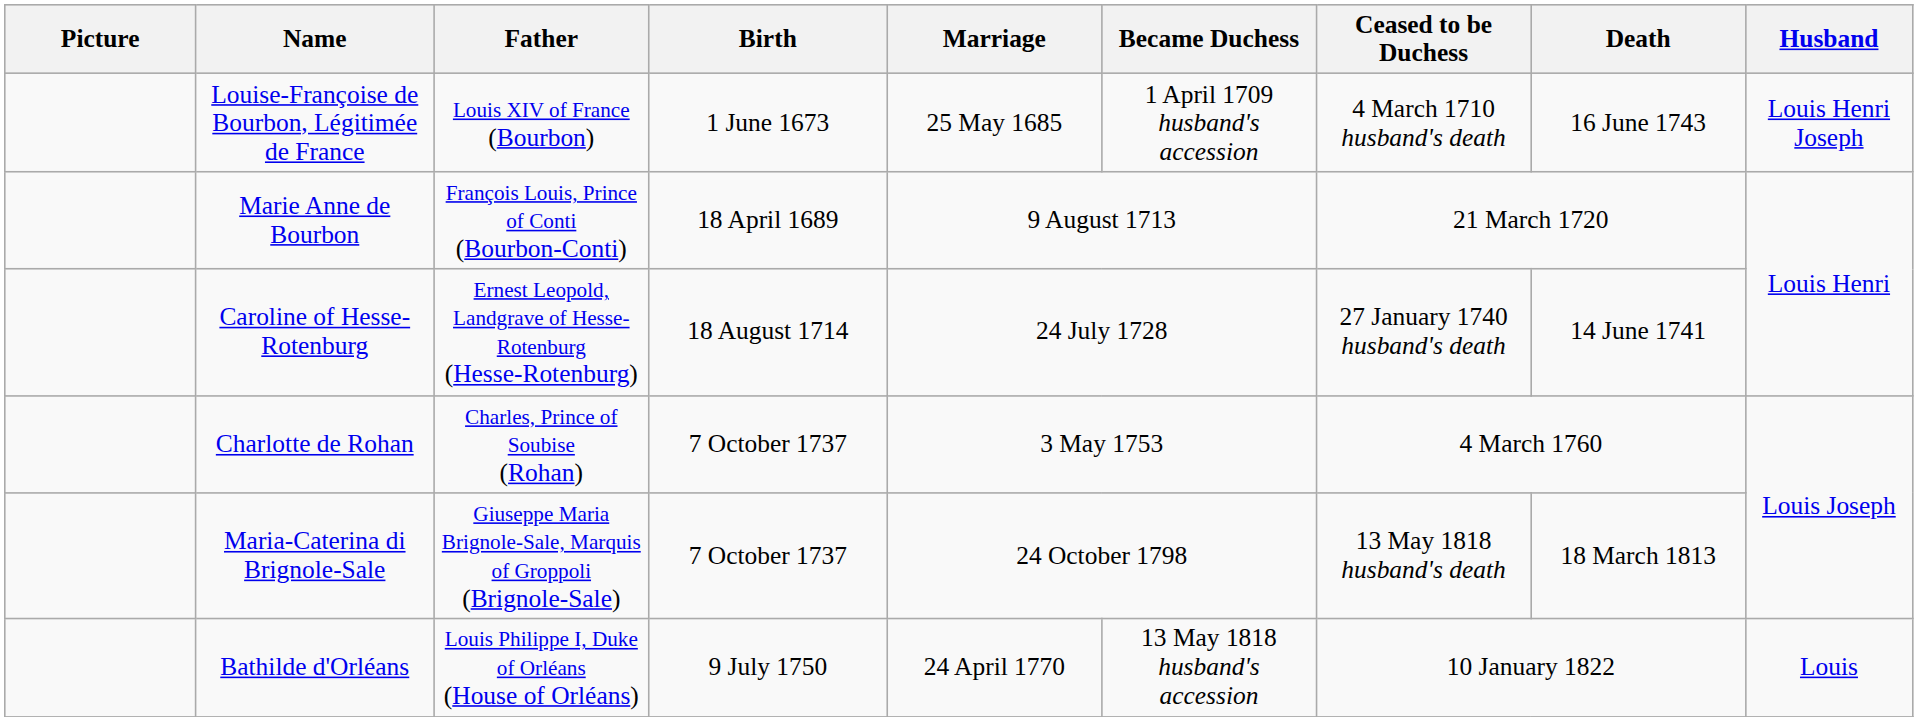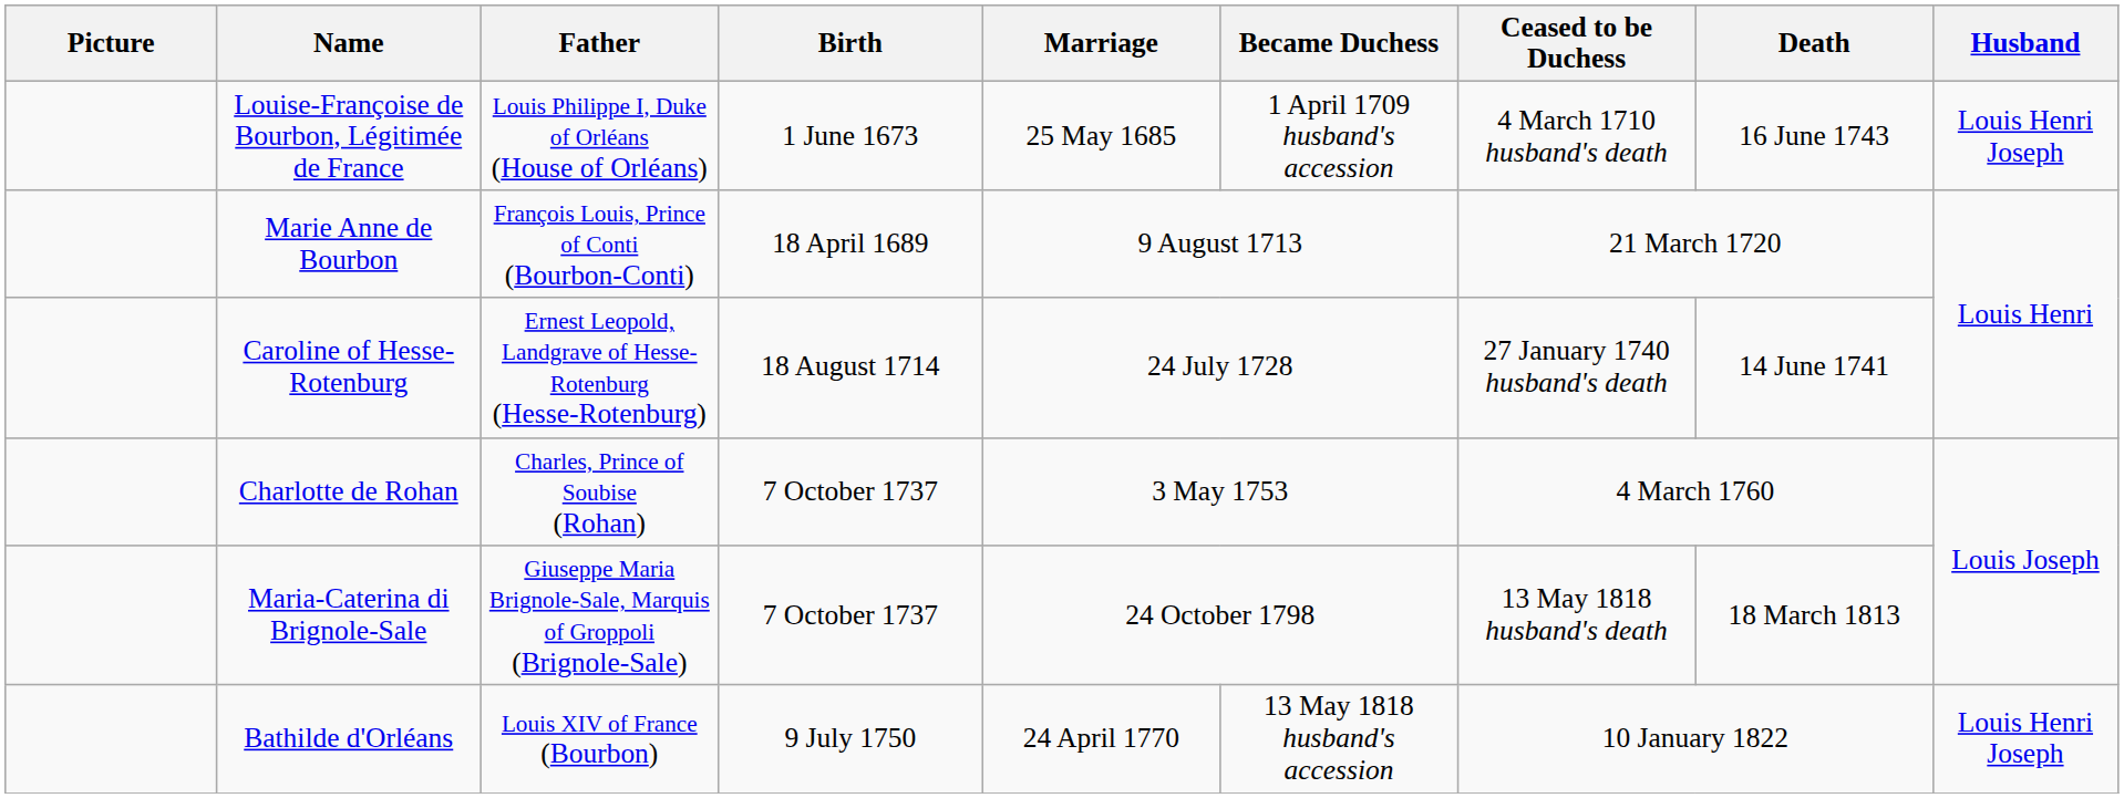 <table width=95% class="wikitable">
 <tr>
 <th width = "8%">Picture</th>
 <th width = "10%">Name</th>
 <th width = "9%">Father</th>
 <th width = "10%">Birth</th>
 <th width = "9%">Marriage</th>
 <th width = "9%">Became Duchess</th>
 <th width = "9%">Ceased to be Duchess</th>
 <th width = "9%">Death</th>
 <th width = "7%"><a href='#'>Husband</a></th>
 </tr>
 <tr>
 <td align="center"></td>
 <td align="center"><a href='#'>Louise-Françoise de Bourbon, Légitimée de France</a></td>
-<td align="center"><small><a href='#'>Louis XIV of France</a></small><br>(<a href='#'>Bourbon</a>)</td>
+<td align="center"><small><a href='#'>Louis Philippe I, Duke of Orléans</a></small><br>(<a href='#'>House of Orléans</a>)</td>
 <td align="center">1 June 1673</td>
 <td align="center">25 May 1685</td>
 <td align="center">1 April 1709<br><em>husband's accession</em></td>
 <td align="center">4 March 1710<br><em>husband's death</em></td>
 <td align="center">16 June 1743</td>
 <td align="center"><a href='#'>Louis Henri Joseph</a></td>
 </tr>
 <tr>
 <td align="center"></td>
 <td align="center"><a href='#'>Marie Anne de Bourbon</a></td>
 <td align="center"><small><a href='#'>François Louis, Prince of Conti</a></small><br>(<a href='#'>Bourbon-Conti</a>)</td>
 <td align="center">18 April 1689</td>
 <td align="center" colspan="2">9 August 1713</td>
 <td align="center" colspan="2">21 March 1720</td>
 <td align="center" rowspan="2"><a href='#'>Louis Henri</a></td>
 </tr>
 <tr>
 <td align="center"></td>
 <td align="center"><a href='#'>Caroline of Hesse-Rotenburg</a></td>
 <td align="center"><small><a href='#'>Ernest Leopold, Landgrave of Hesse-Rotenburg</a></small><br>(<a href='#'>Hesse-Rotenburg</a>)</td>
 <td align="center">18 August 1714</td>
 <td align="center" colspan="2">24 July 1728</td>
 <td align="center">27 January 1740<br><em>husband's death</em></td>
 <td align="center">14 June 1741</td>
 </tr>
 <tr>
 <td align="center"></td>
 <td align="center"><a href='#'>Charlotte de Rohan</a></td>
 <td align="center"><small><a href='#'>Charles, Prince of Soubise</a></small><br>(<a href='#'>Rohan</a>)</td>
 <td align="center">7 October 1737</td>
 <td align="center" colspan="2">3 May 1753</td>
 <td align="center" colspan="2">4 March 1760</td>
 <td align="center" rowspan="2"><a href='#'>Louis Joseph</a></td>
 </tr>
 <tr>
 <td align="center"></td>
 <td align="center"><a href='#'>Maria-Caterina di Brignole-Sale</a></td>
 <td align="center"><small><a href='#'>Giuseppe Maria Brignole-Sale, Marquis of Groppoli</a></small><br>(<a href='#'>Brignole-Sale</a>)</td>
 <td align="center">7 October 1737</td>
 <td align="center" colspan="2">24 October 1798</td>
 <td align="center">13 May 1818<br><em>husband's death</em></td>
 <td align="center">18 March 1813</td>
 </tr>
 <tr>
 <td align="center"></td>
 <td align="center"><a href='#'>Bathilde d'Orléans</a></td>
-<td align="center"><small><a href='#'>Louis Philippe I, Duke of Orléans</a></small><br>(<a href='#'>House of Orléans</a>)</td>
+<td align="center"><small><a href='#'>Louis XIV of France</a></small><br>(<a href='#'>Bourbon</a>)</td>
 <td align="center">9 July 1750</td>
 <td align="center">24 April 1770</td>
 <td align="center">13 May 1818<br><em>husband's accession</em></td>
 <td align="center" colspan="2">10 January 1822</td>
-<td align="center"><a href='#'>Louis</a></td>
+<td align="center"><a href='#'>Louis Henri Joseph</a></td>
 </tr>
 <tr>
 </tr>
 </table>
